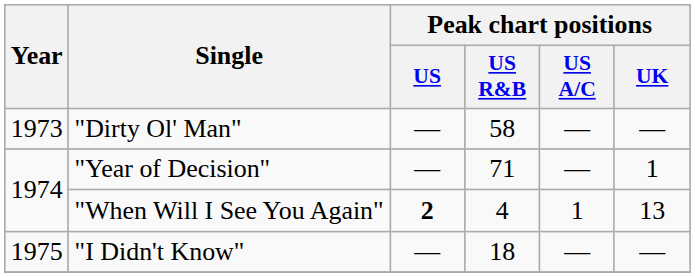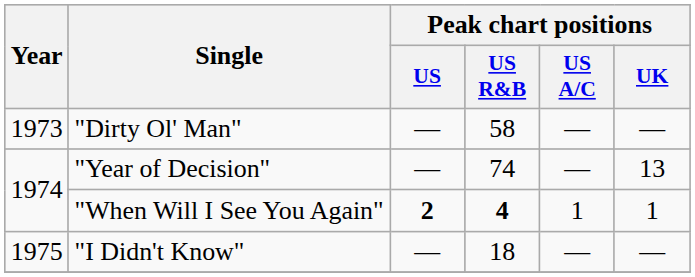 <table class="wikitable" style="text-align:center;">
 <tr>
 <th rowspan="2">Year</th>
 <th rowspan="2">Single</th>
 <th colspan="4">Peak chart positions</th>
 </tr>
 <tr style="font-size:smaller;">
 <th width="40"><a href='#'>US</a><br></th>
 <th width="40"><a href='#'>US<br>R&B</a><br></th>
 <th width="40"><a href='#'>US<br>A/C</a><br></th>
 <th width="40"><a href='#'>UK</a><br></th>
 </tr>
 <tr>
 <td rowspan="1">1973</td>
 <td align="left">"Dirty Ol' Man"</td>
 <td>—</td>
 <td>58</td>
 <td>—</td>
 <td>—</td>
 </tr>
 <tr>
 <td rowspan="2">1974</td>
 <td align="left">"Year of Decision"</td>
 <td>—</td>
-<td>71</td>
+<td>74</td>
 <td>—</td>
-<td>1</td>
+<td>13</td>
 </tr>
 <tr>
 <td align="left">"When Will I See You Again"</td>
 <td><strong>2</strong></td>
-<td>4</td>
+<td><strong>4</strong></td>
 <td>1</td>
-<td>13</td>
+<td>1</td>
 </tr>
 <tr>
 <td rowspan="1">1975</td>
 <td align="left">"I Didn't Know"</td>
 <td>—</td>
 <td>18</td>
 <td>—</td>
 <td>—</td>
 </tr>
 <tr>
 </tr>
 </table>
